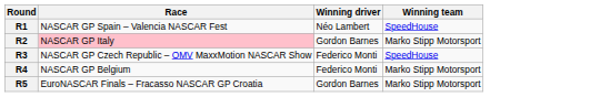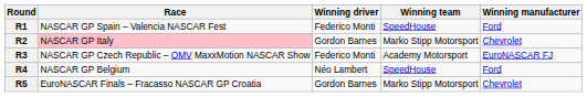 <table class="wikitable" style="font-size:85%;">
 <tr>
 <th>Round</th>
 <th>Race</th>
 <th>Winning driver</th>
 <th>Winning team</th>
+<th>Winning manufacturer</th>
 </tr>
 <tr>
 <th>R1</th>
 <td>NASCAR GP Spain – Valencia NASCAR Fest</td>
-<td> Néo Lambert</td>
+<td> Federico Monti</td>
 <td><a href='#'>SpeedHouse</a></td>
+<td><a href='#'>Ford</a></td>
 </tr>
 <tr>
 <th>R2</th>
 <td style="background: pink;">NASCAR GP Italy</td>
 <td> Gordon Barnes</td>
 <td>Marko Stipp Motorsport</td>
+<td><a href='#'>Chevrolet</a></td>
 </tr>
 <tr>
 <th>R3</th>
 <td>NASCAR GP Czech Republic – <a href='#'>OMV</a> MaxxMotion NASCAR Show</td>
 <td> Federico Monti</td>
-<td><a href='#'>SpeedHouse</a></td>
+<td>Academy Motorsport</td>
+<td><a href='#'>EuroNASCAR FJ</a></td>
 </tr>
 <tr>
 <th>R4</th>
 <td>NASCAR GP Belgium</td>
-<td> Federico Monti</td>
-<td>Marko Stipp Motorsport</td>
+<td> Néo Lambert</td>
+<td><a href='#'>SpeedHouse</a></td>
+<td><a href='#'>Ford</a></td>
 </tr>
 <tr>
 <th>R5</th>
 <td>EuroNASCAR Finals – Fracasso NASCAR GP Croatia</td>
 <td> Gordon Barnes</td>
 <td>Marko Stipp Motorsport</td>
+<td><a href='#'>Chevrolet</a></td>
 </tr>
 </table>
